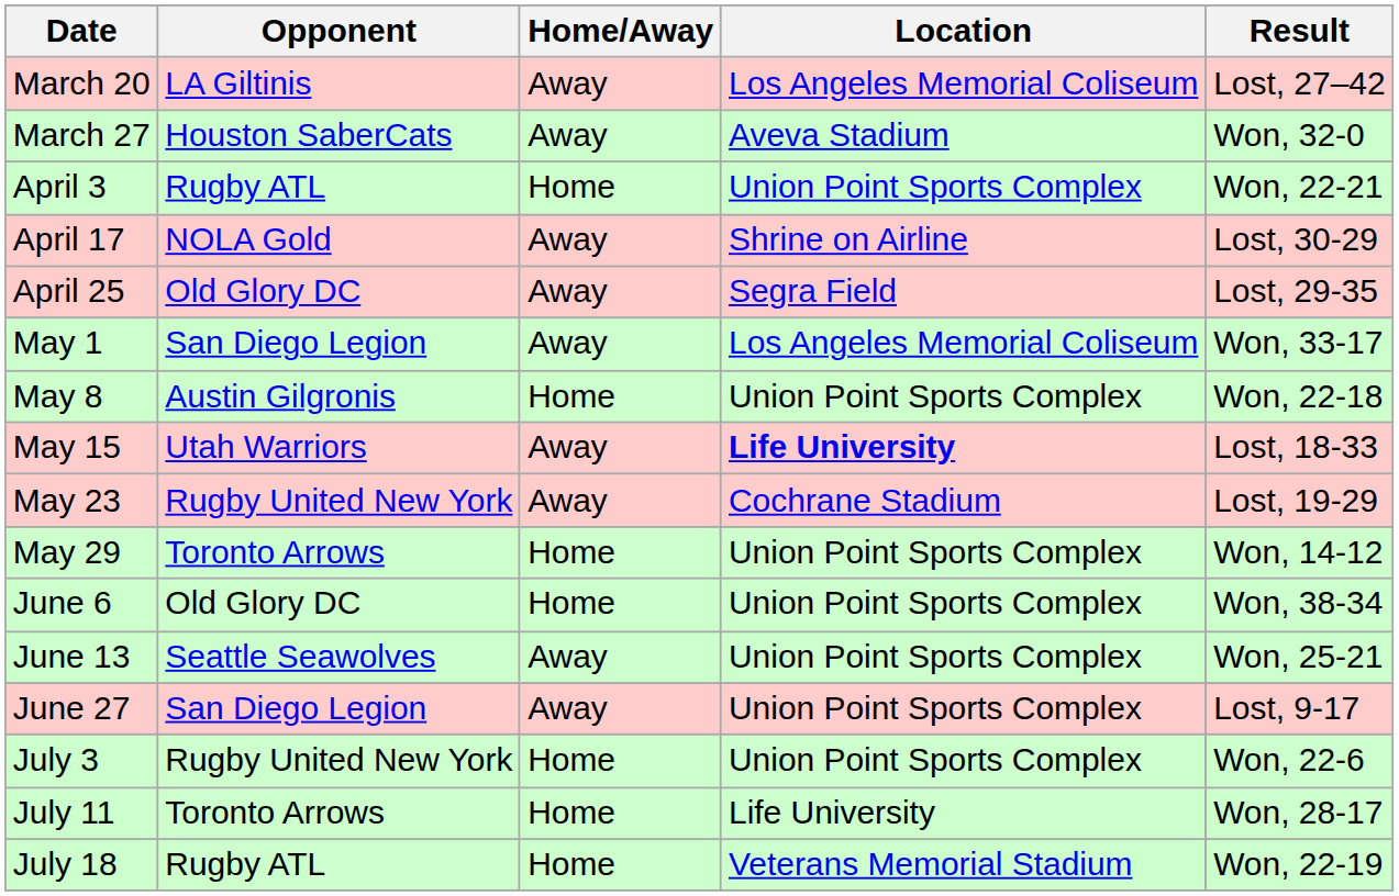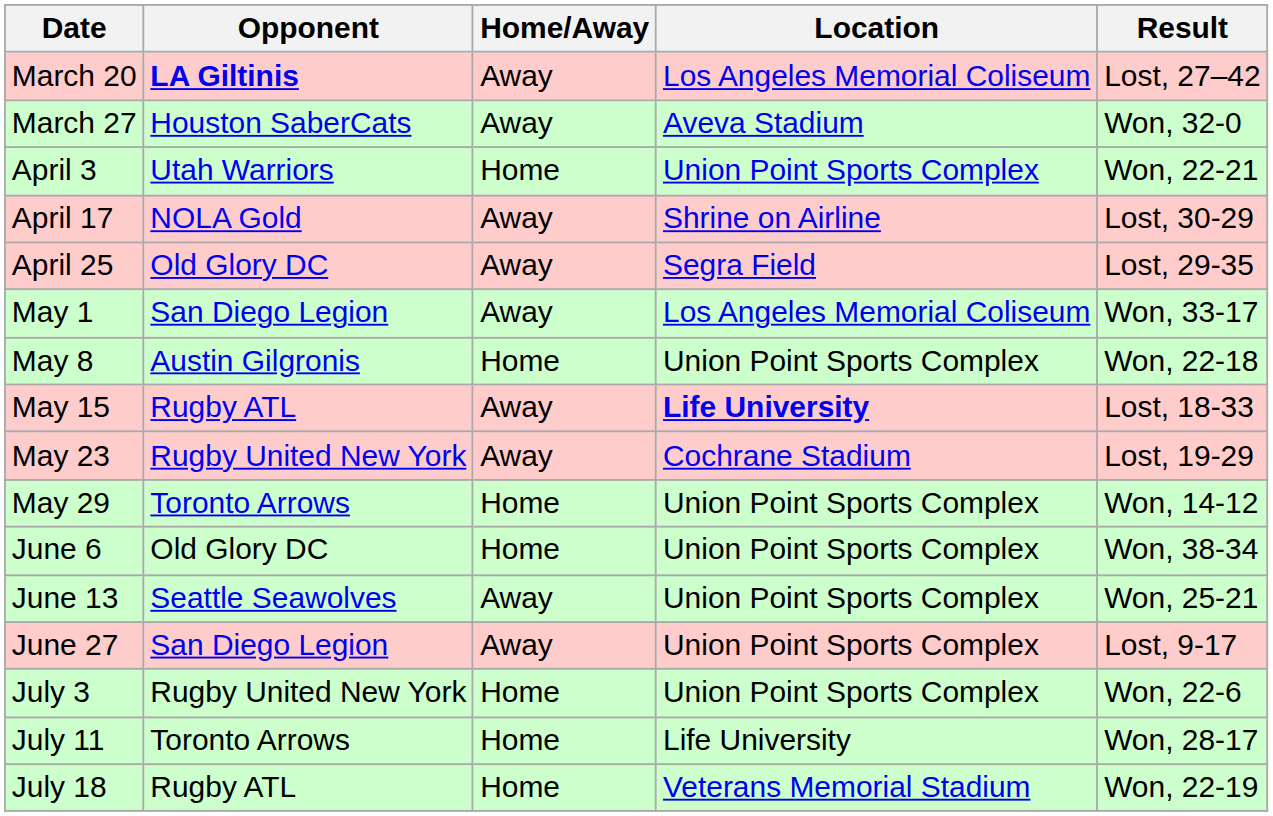 <table class="wikitable mw-collapsible">
 <tr>
 <th>Date</th>
 <th>Opponent</th>
 <th>Home/Away</th>
 <th>Location</th>
 <th>Result</th>
 </tr>
 <tr bgcolor="#FFCCCC">
 <td>March 20</td>
-<td><a href='#'>LA Giltinis</a></td>
+<td><strong><a href='#'>LA Giltinis</a></strong></td>
 <td>Away</td>
 <td><a href='#'>Los Angeles Memorial Coliseum</a></td>
 <td>Lost, 27–42</td>
 </tr>
 <tr bgcolor="#CCFFCC">
 <td>March 27</td>
 <td><a href='#'>Houston SaberCats</a></td>
 <td>Away</td>
 <td><a href='#'>Aveva Stadium</a></td>
 <td>Won, 32-0</td>
 </tr>
 <tr bgcolor="#CCFFCC">
 <td>April 3</td>
-<td><a href='#'>Rugby ATL</a></td>
+<td><a href='#'>Utah Warriors</a></td>
 <td>Home</td>
 <td><a href='#'>Union Point Sports Complex</a></td>
 <td>Won, 22-21</td>
 </tr>
 <tr bgcolor="#FFCCCC">
 <td>April 17</td>
 <td><a href='#'>NOLA Gold</a></td>
 <td>Away</td>
 <td><a href='#'>Shrine on Airline</a></td>
 <td>Lost, 30-29</td>
 </tr>
 <tr bgcolor="#FFCCCC">
 <td>April 25</td>
 <td><a href='#'>Old Glory DC</a></td>
 <td>Away</td>
 <td><a href='#'>Segra Field</a></td>
 <td>Lost, 29-35</td>
 </tr>
 <tr bgcolor="#CCFFCC">
 <td>May 1</td>
 <td><a href='#'>San Diego Legion</a></td>
 <td>Away</td>
 <td><a href='#'>Los Angeles Memorial Coliseum</a></td>
 <td>Won, 33-17</td>
 </tr>
 <tr bgcolor="#CCFFCC">
 <td>May 8</td>
 <td><a href='#'>Austin Gilgronis</a></td>
 <td>Home</td>
 <td>Union Point Sports Complex</td>
 <td>Won, 22-18</td>
 </tr>
 <tr bgcolor="#FFCCCC">
 <td>May 15</td>
-<td><a href='#'>Utah Warriors</a></td>
+<td><a href='#'>Rugby ATL</a></td>
 <td>Away</td>
 <td><strong><a href='#'>Life University</a></strong></td>
 <td>Lost, 18-33</td>
 </tr>
 <tr bgcolor="#FFCCCC">
 <td>May 23</td>
 <td><a href='#'>Rugby United New York</a></td>
 <td>Away</td>
 <td><a href='#'>Cochrane Stadium</a></td>
 <td>Lost, 19-29</td>
 </tr>
 <tr bgcolor="#CCFFCC">
 <td>May 29</td>
 <td><a href='#'>Toronto Arrows</a></td>
 <td>Home</td>
 <td>Union Point Sports Complex</td>
 <td>Won, 14-12</td>
 </tr>
 <tr bgcolor="#CCFFCC">
 <td>June 6</td>
 <td>Old Glory DC</td>
 <td>Home</td>
 <td>Union Point Sports Complex</td>
 <td>Won, 38-34</td>
 </tr>
 <tr bgcolor="#CCFFCC">
 <td>June 13</td>
 <td><a href='#'>Seattle Seawolves</a></td>
 <td>Away</td>
 <td>Union Point Sports Complex</td>
 <td>Won, 25-21</td>
 </tr>
 <tr bgcolor="#FFCCCC">
 <td>June 27</td>
 <td><a href='#'>San Diego Legion</a></td>
 <td>Away</td>
 <td>Union Point Sports Complex</td>
 <td>Lost, 9-17</td>
 </tr>
 <tr bgcolor="#CCFFCC">
 <td>July 3</td>
 <td>Rugby United New York</td>
 <td>Home</td>
 <td>Union Point Sports Complex</td>
 <td>Won, 22-6</td>
 </tr>
 <tr bgcolor="#CCFFCC">
 <td>July 11</td>
 <td>Toronto Arrows</td>
 <td>Home</td>
 <td>Life University</td>
 <td>Won, 28-17</td>
 </tr>
 <tr bgcolor="#CCFFCC">
 <td>July 18</td>
 <td>Rugby ATL</td>
 <td>Home</td>
 <td><a href='#'>Veterans Memorial Stadium</a></td>
 <td>Won, 22-19</td>
 </tr>
 </table>
